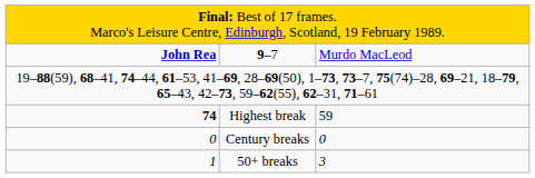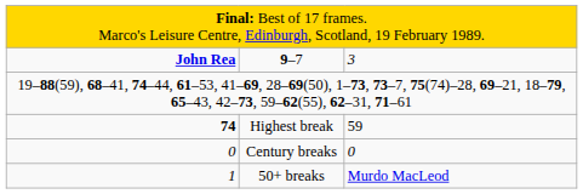 <table class="wikitable" style="font-size: 95%; margin: 1em auto 1em auto;">
 <tr>
 <td colspan="3" align="center" bgcolor="#ffd700"><strong>Final:</strong> Best of 17 frames.<br>Marco's Leisure Centre, <a href='#'>Edinburgh</a>, Scotland, 19 February 1989.</td>
 </tr>
 <tr>
 <td width="230" align="right"><strong><a href='#'>John Rea</a></strong> <br></td>
 <td width="100" align="center"><strong>9</strong>–7</td>
-<td width="230"><a href='#'>Murdo MacLeod</a> <br></td>
+<td><em>3</em></td>
 </tr>
 <tr>
 <td colspan="3" align="center" style="font-size: 100%">19–<strong>88</strong>(59), <strong>68</strong>–41, <strong>74</strong>–44, <strong>61</strong>–53, 41–<strong>69</strong>, 28–<strong>69</strong>(50), 1–<strong>73</strong>, <strong>73</strong>–7, <strong>75</strong>(74)–28, <strong>69</strong>–21, 18–<strong>79</strong>, <strong>65</strong>–43, 42–<strong>73</strong>, 59–<strong>62</strong>(55), <strong>62</strong>–31, <strong>71</strong>–61</td>
 </tr>
 <tr>
 <td align="right"><strong>74</strong></td>
 <td align="center">Highest break</td>
 <td>59</td>
 </tr>
 <tr>
 <td align="right"><em>0</em></td>
 <td align="center">Century breaks</td>
 <td><em>0</em></td>
 </tr>
 <tr>
 <td align="right"><em>1</em></td>
 <td align="center">50+ breaks</td>
-<td><em>3</em></td>
+<td width="230"><a href='#'>Murdo MacLeod</a> <br></td>
 </tr>
 </table>
